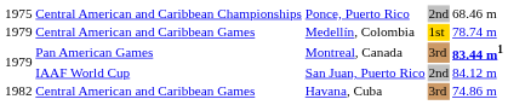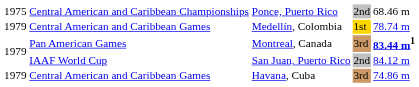 <table>
 <tr>
 <td>1975</td>
 <td><a href='#'>Central American and Caribbean Championships</a></td>
 <td><a href='#'>Ponce, Puerto Rico</a></td>
 <td bgcolor=silver>2nd</td>
 <td>68.46 m</td>
 </tr>
 <tr>
 <td>1979</td>
 <td><a href='#'>Central American and Caribbean Games</a></td>
 <td><a href='#'>Medellín</a>, Colombia</td>
 <td bgcolor=gold>1st</td>
 <td><a href='#'>78.74 m</a></td>
 </tr>
 <tr>
 <td rowspan=2>1979</td>
 <td><a href='#'>Pan American Games</a></td>
 <td><a href='#'>Montreal</a>, Canada</td>
 <td bgcolor=cc9966>3rd</td>
 <td><strong><a href='#'>83.44 m</a><sup>1</sup></strong></td>
 </tr>
 <tr>
 <td><a href='#'>IAAF World Cup</a></td>
 <td><a href='#'>San Juan, Puerto Rico</a></td>
 <td bgcolor=silver>2nd</td>
 <td><a href='#'>84.12 m</a></td>
 </tr>
 <tr>
-<td>1982</td>
+<td>1979</td>
 <td><a href='#'>Central American and Caribbean Games</a></td>
 <td><a href='#'>Havana</a>, Cuba</td>
 <td bgcolor=cc9966>3rd</td>
 <td><a href='#'>74.86 m</a></td>
 </tr>
 </table>
